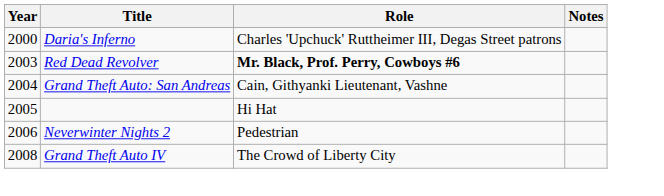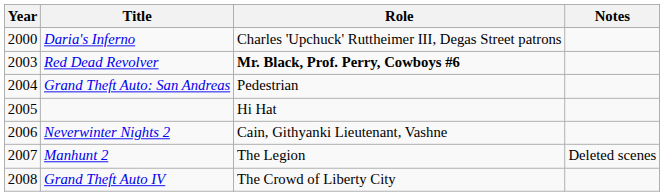 <table class="wikitable sortable">
 <tr>
 <th>Year</th>
 <th>Title</th>
 <th>Role</th>
 <th>Notes</th>
 </tr>
 <tr>
 <td>2000</td>
 <td><em><a href='#'>Daria's Inferno</a></em></td>
 <td>Charles 'Upchuck' Ruttheimer III, Degas Street patrons</td>
 <td></td>
 </tr>
 <tr>
 <td>2003</td>
 <td><em><a href='#'>Red Dead Revolver</a></em></td>
 <td><strong>Mr. Black, Prof. Perry, Cowboys #6</strong></td>
 <td></td>
 </tr>
 <tr>
 <td>2004</td>
 <td><em><a href='#'>Grand Theft Auto: San Andreas</a></em></td>
-<td>Cain, Githyanki Lieutenant, Vashne</td>
+<td>Pedestrian</td>
 <td></td>
 </tr>
 <tr>
 <td>2005</td>
 <td><em></em></td>
 <td>Hi Hat</td>
 <td></td>
 </tr>
 <tr>
 <td>2006</td>
 <td><em><a href='#'>Neverwinter Nights 2</a></em></td>
-<td>Pedestrian</td>
+<td>Cain, Githyanki Lieutenant, Vashne</td>
 <td></td>
+</tr>
+<tr>
+<td>2007</td>
+<td><em><a href='#'>Manhunt 2</a></em></td>
+<td>The Legion</td>
+<td>Deleted scenes</td>
 </tr>
 <tr>
 <td>2008</td>
 <td><em><a href='#'>Grand Theft Auto IV</a></em></td>
 <td>The Crowd of Liberty City</td>
 <td></td>
 </tr>
 </table>
